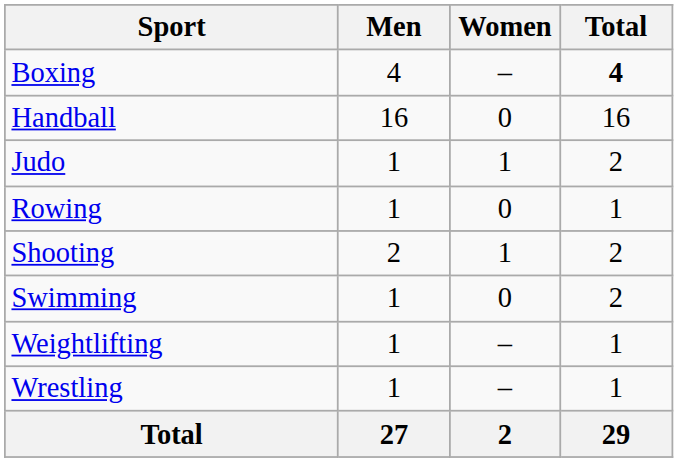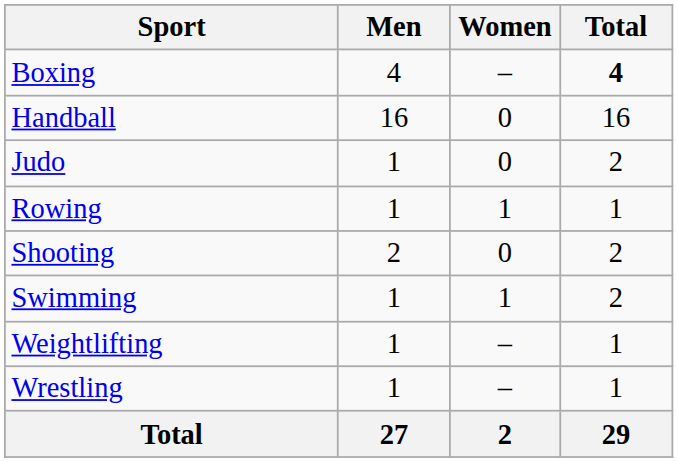 <table class="wikitable sortable" style="text-align:center;">
 <tr>
 <th width=180>Sport</th>
 <th width=55>Men</th>
 <th width=55>Women</th>
 <th width=55>Total</th>
 </tr>
 <tr>
 <td align=left><a href='#'>Boxing</a></td>
 <td>4</td>
 <td>–</td>
 <td><strong>4</strong></td>
 </tr>
 <tr>
 <td align=left><a href='#'>Handball</a></td>
 <td>16</td>
 <td>0</td>
 <td>16</td>
 </tr>
 <tr>
 <td align=left><a href='#'>Judo</a></td>
 <td>1</td>
-<td>1</td>
+<td>0</td>
 <td>2</td>
 </tr>
 <tr>
 <td align=left><a href='#'>Rowing</a></td>
 <td>1</td>
-<td>0</td>
+<td>1</td>
 <td>1</td>
 </tr>
 <tr>
 <td align=left><a href='#'>Shooting</a></td>
 <td>2</td>
-<td>1</td>
+<td>0</td>
 <td>2</td>
 </tr>
 <tr>
 <td align=left><a href='#'>Swimming</a></td>
 <td>1</td>
-<td>0</td>
+<td>1</td>
 <td>2</td>
 </tr>
 <tr>
 <td align=left><a href='#'>Weightlifting</a></td>
 <td>1</td>
 <td>–</td>
 <td>1</td>
 </tr>
 <tr>
 <td align=left><a href='#'>Wrestling</a></td>
 <td>1</td>
 <td>–</td>
 <td>1</td>
 </tr>
 <tr>
 <th>Total</th>
 <th>27</th>
 <th>2</th>
 <th>29</th>
 </tr>
 </table>
